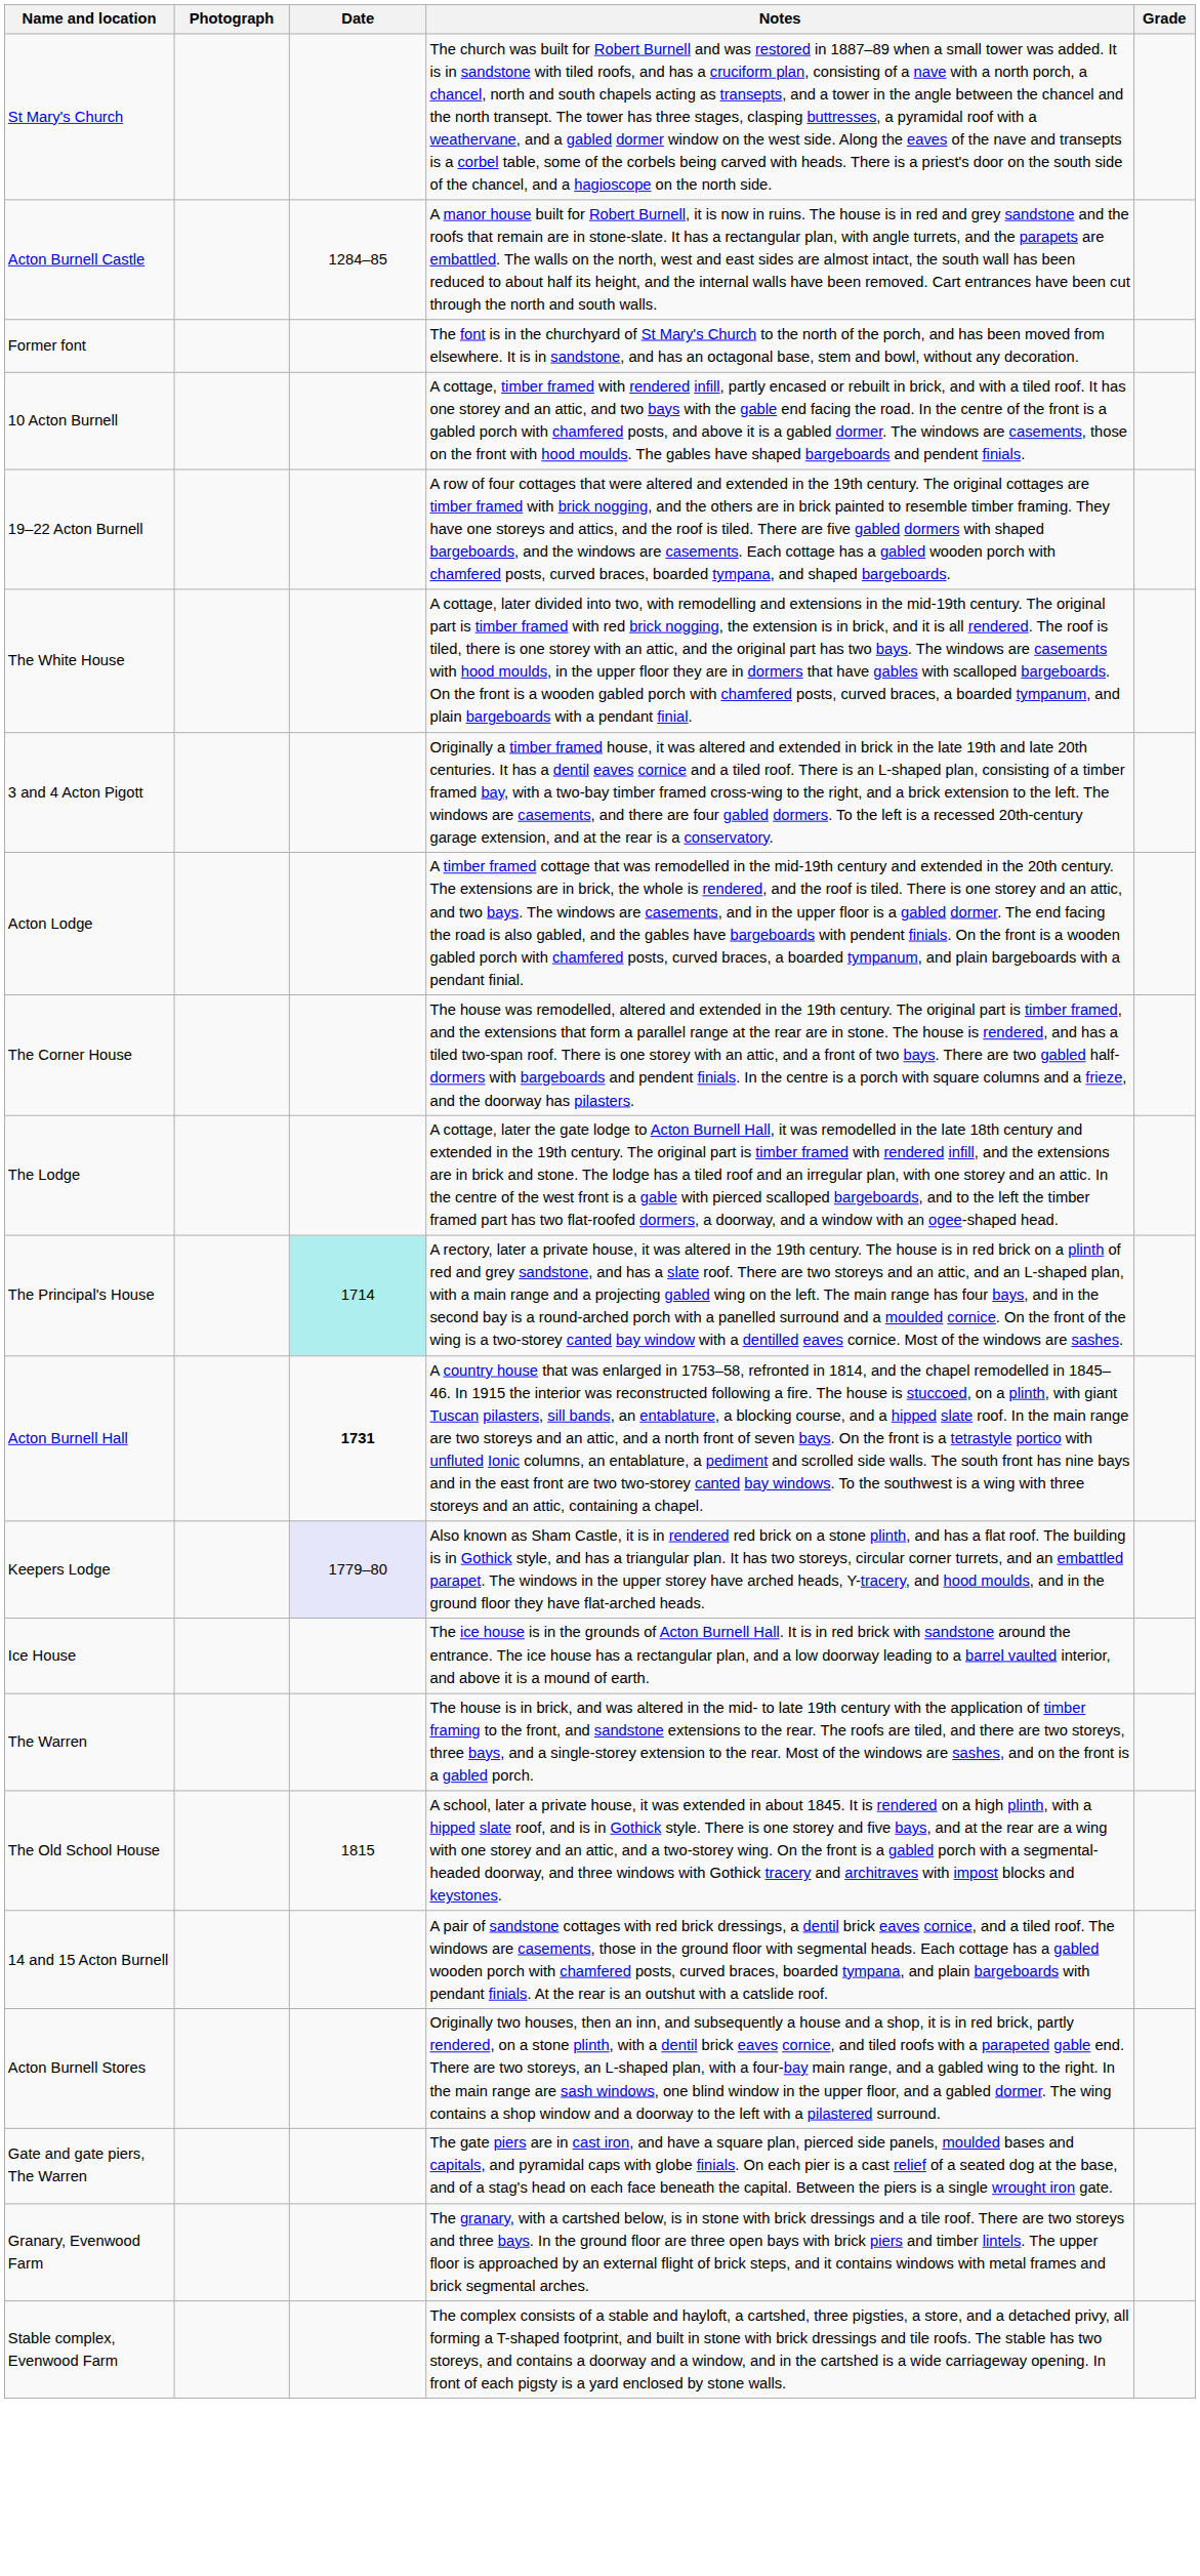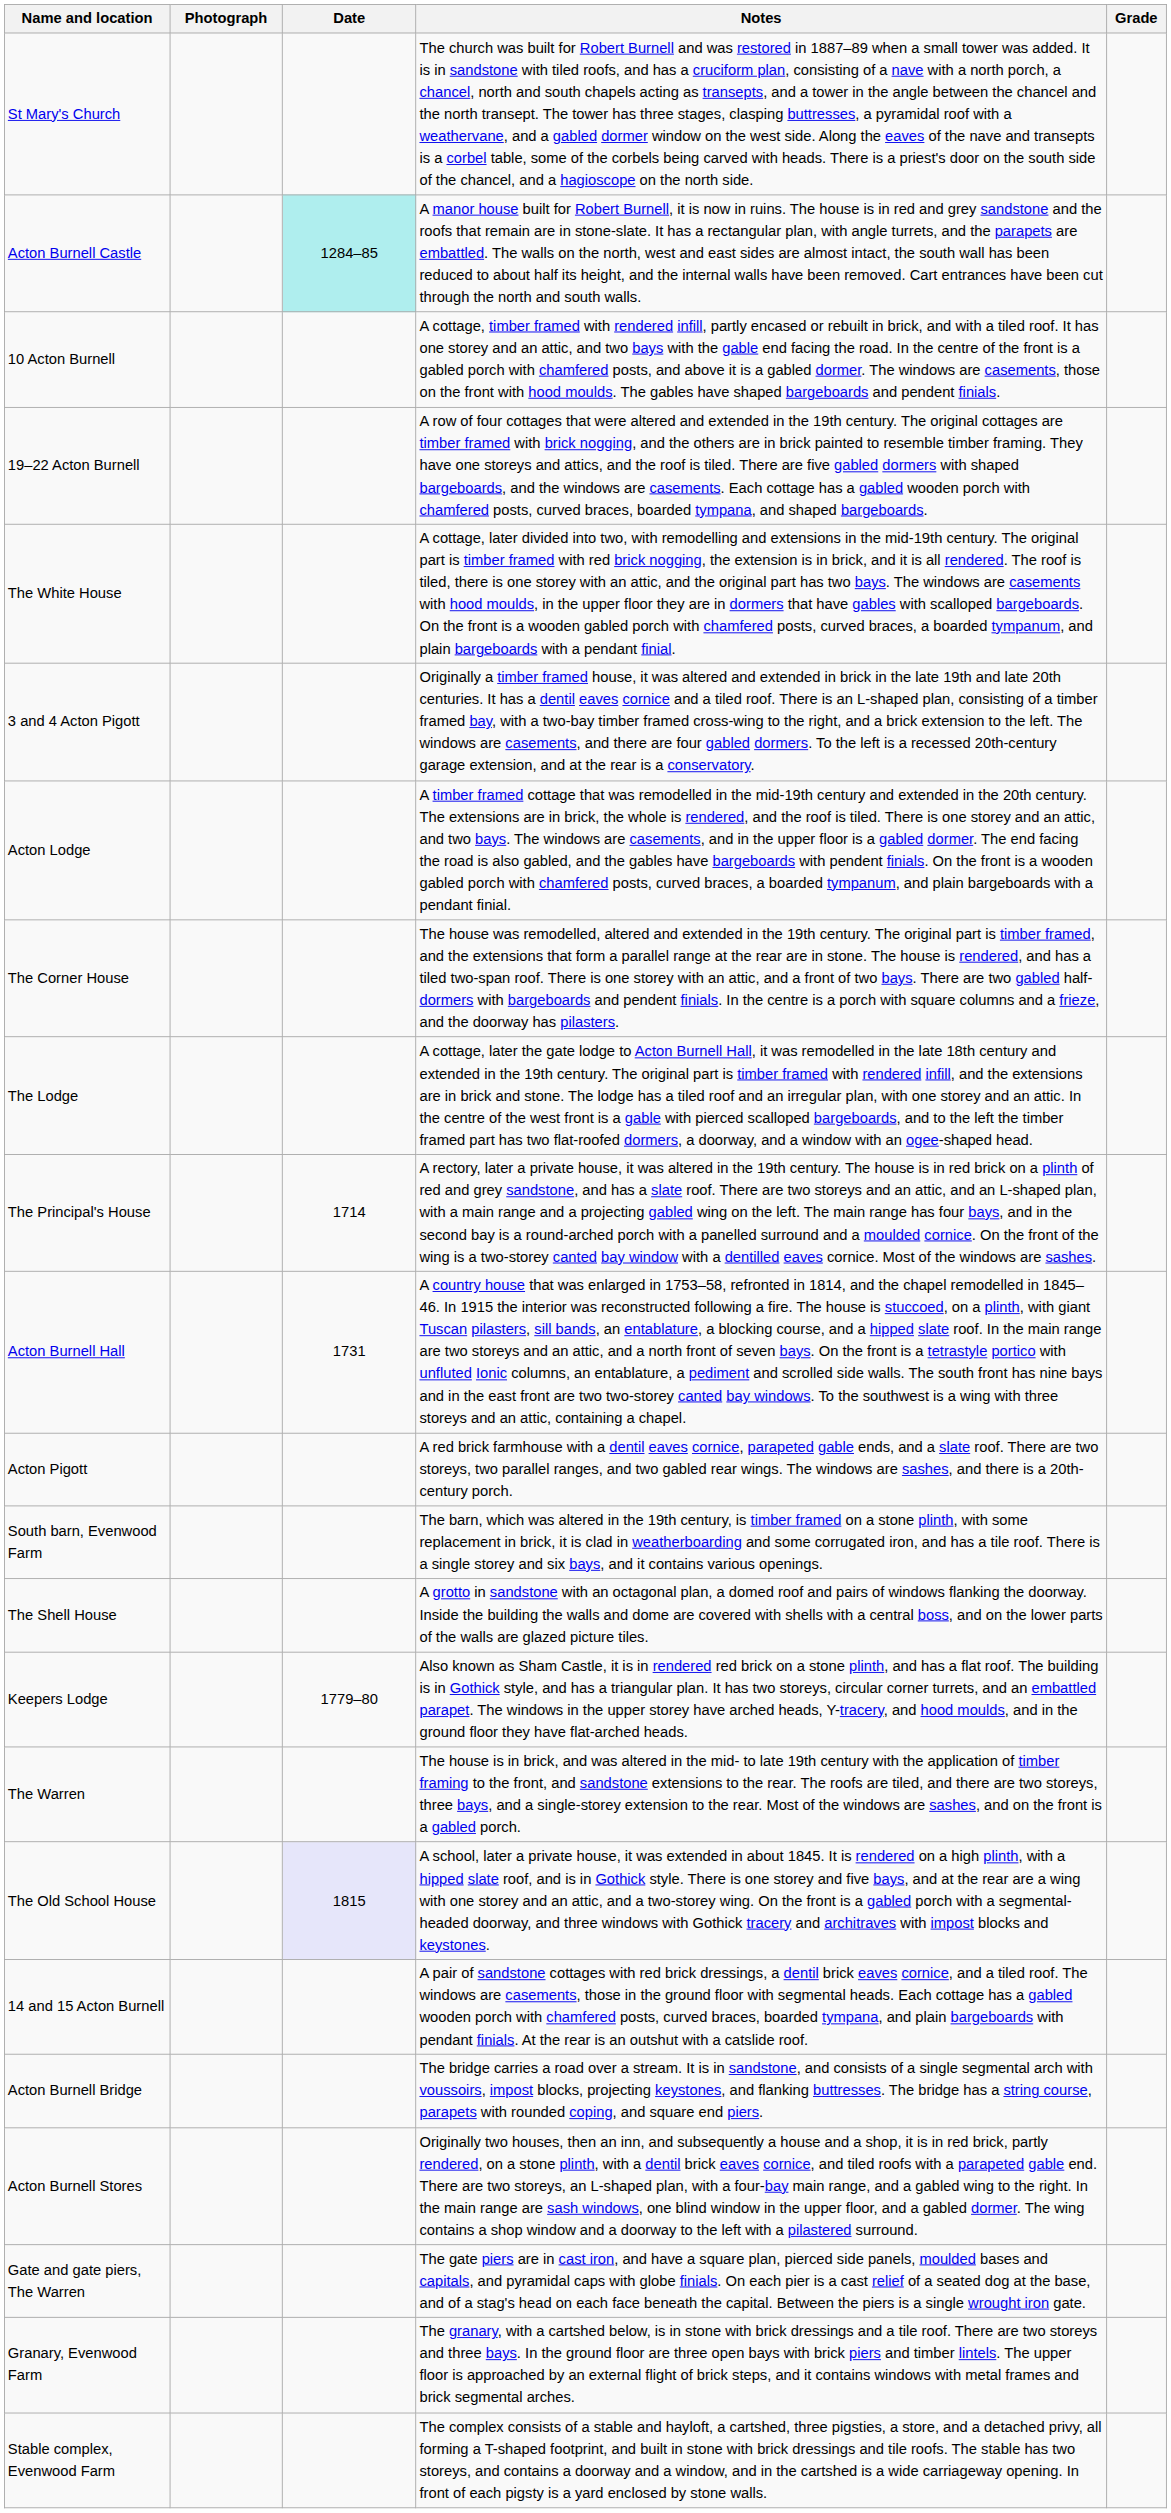 <table class="wikitable sortable plainrowheaders" style="width:100%; border:0; text-align:left; line-height:150%;">
 <tr>
 <th scope="col"  style="width:150px">Name and location</th>
 <th scope="col"  style="width:100px" class="unsortable">Photograph</th>
 <th scope="col"  style="width:120px">Date</th>
 <th scope="col"  style="width:650px" class="unsortable">Notes</th>
 <th scope="col"  style="width:50px">Grade</th>
 </tr>
 <tr>
 <td><a href='#'>St Mary's Church</a><br><small></small></td>
 <td></td>
 <td align="center"></td>
 <td>The church was built for <a href='#'>Robert Burnell</a> and was <a href='#'>restored</a> in 1887–89 when a small tower was added.  It is in <a href='#'>sandstone</a> with tiled roofs, and has a <a href='#'>cruciform plan</a>, consisting of a <a href='#'>nave</a> with a north porch, a <a href='#'>chancel</a>, north and south chapels acting as <a href='#'>transepts</a>, and a tower in the angle between the chancel and the north transept.  The tower has three stages, clasping <a href='#'>buttresses</a>, a pyramidal roof with a <a href='#'>weathervane</a>, and a <a href='#'>gabled</a> <a href='#'>dormer</a> window on the west side.  Along the <a href='#'>eaves</a> of the nave and transepts is a <a href='#'>corbel</a> table, some of the corbels being carved with heads.  There is a priest's door on the south side of the chancel, and a <a href='#'>hagioscope</a> on the north side.</td>
 <td align="center" ></td>
 </tr>
 <tr>
 <td><a href='#'>Acton Burnell Castle</a><br><small></small></td>
 <td></td>
-<td align="center">1284–85</td>
+<td align="center" style="background: paleturquoise;">1284–85</td>
 <td>A <a href='#'>manor house</a> built for <a href='#'>Robert Burnell</a>, it is now in ruins.  The house is in red and grey <a href='#'>sandstone</a> and the roofs that remain are in stone-slate.  It has a rectangular plan, with angle turrets, and the <a href='#'>parapets</a> are <a href='#'>embattled</a>.  The walls on the north, west and east sides are almost intact, the south wall has been reduced to about half its height, and the internal walls have been removed.  Cart entrances have been cut through the north and south walls.</td>
-<td align="center" ></td>
-</tr>
-<tr>
-<td>Former font<br><small></small></td>
-<td></td>
-<td align="center"></td>
-<td>The <a href='#'>font</a> is in the churchyard of <a href='#'>St Mary's Church</a> to the north of the porch, and has been moved from elsewhere.  It is in <a href='#'>sandstone</a>, and has an octagonal base, stem and bowl, without any decoration.</td>
 <td align="center" ></td>
 </tr>
 <tr>
 <td>10 Acton Burnell<br><small></small></td>
 <td></td>
 <td align="center"></td>
 <td>A cottage, <a href='#'>timber framed</a> with <a href='#'>rendered</a> <a href='#'>infill</a>, partly encased or rebuilt in brick, and with a tiled roof.  It has one storey and an attic, and two <a href='#'>bays</a> with the <a href='#'>gable</a> end facing the road.  In the centre of the front is a gabled porch with <a href='#'>chamfered</a> posts, and above it is a gabled <a href='#'>dormer</a>.  The windows are <a href='#'>casements</a>, those on the front with <a href='#'>hood moulds</a>.  The gables have shaped <a href='#'>bargeboards</a> and pendent <a href='#'>finials</a>.</td>
 <td align="center" ></td>
 </tr>
 <tr>
 <td>19–22 Acton Burnell<br><small></small></td>
 <td></td>
 <td align="center"></td>
 <td>A row of four cottages that were altered and extended in the 19th century.  The original cottages are <a href='#'>timber framed</a> with <a href='#'>brick nogging</a>, and the others are in brick painted to resemble timber framing.  They have one storeys and attics, and the roof is tiled.  There are five <a href='#'>gabled</a> <a href='#'>dormers</a> with shaped <a href='#'>bargeboards</a>, and the windows are <a href='#'>casements</a>.  Each cottage has a <a href='#'>gabled</a> wooden porch with <a href='#'>chamfered</a> posts, curved braces, boarded <a href='#'>tympana</a>, and shaped <a href='#'>bargeboards</a>.</td>
 <td align="center" ></td>
 </tr>
 <tr>
 <td>The White House<br><small></small></td>
 <td></td>
 <td align="center"></td>
 <td>A cottage, later divided into two, with remodelling and extensions in the mid-19th century.  The original part is <a href='#'>timber framed</a> with red <a href='#'>brick nogging</a>, the extension is in brick, and it is all <a href='#'>rendered</a>.  The roof is tiled, there is one storey with an attic, and the original part has two <a href='#'>bays</a>.  The windows are <a href='#'>casements</a> with <a href='#'>hood moulds</a>, in the upper floor they are in <a href='#'>dormers</a> that have <a href='#'>gables</a> with scalloped <a href='#'>bargeboards</a>.  On the front is a wooden gabled porch with <a href='#'>chamfered</a> posts, curved braces, a boarded <a href='#'>tympanum</a>, and plain <a href='#'>bargeboards</a> with a pendant <a href='#'>finial</a>.</td>
 <td align="center" ></td>
 </tr>
 <tr>
 <td>3 and 4 Acton Pigott<br><small></small></td>
 <td></td>
 <td align="center"></td>
 <td>Originally a <a href='#'>timber framed</a> house, it was altered and extended in brick in the late 19th and late 20th centuries.  It has a <a href='#'>dentil</a> <a href='#'>eaves</a> <a href='#'>cornice</a> and a tiled roof.  There is an L-shaped plan, consisting of a timber framed <a href='#'>bay</a>, with a two-bay timber framed cross-wing to the right, and a brick extension to the left.  The windows are <a href='#'>casements</a>, and there are four <a href='#'>gabled</a> <a href='#'>dormers</a>.  To the left is a recessed 20th-century garage extension, and at the rear is a <a href='#'>conservatory</a>.</td>
 <td align="center" ></td>
 </tr>
 <tr>
 <td>Acton Lodge<br><small></small></td>
 <td></td>
 <td align="center"></td>
 <td>A <a href='#'>timber framed</a> cottage that was remodelled in the mid-19th century and extended in the 20th century.  The extensions are in brick, the whole is <a href='#'>rendered</a>, and the roof is tiled.  There is one storey and an attic, and two <a href='#'>bays</a>.  The windows are <a href='#'>casements</a>, and in the upper floor is a <a href='#'>gabled</a> <a href='#'>dormer</a>.  The end facing the road is also gabled, and the gables have <a href='#'>bargeboards</a> with pendent <a href='#'>finials</a>.  On the front is a wooden gabled porch with <a href='#'>chamfered</a> posts, curved braces, a boarded <a href='#'>tympanum</a>, and plain bargeboards with a pendant finial.</td>
 <td align="center" ></td>
 </tr>
 <tr>
 <td>The Corner House<br><small></small></td>
 <td></td>
 <td align="center"></td>
 <td>The house was remodelled, altered and extended in the 19th century.  The original part is <a href='#'>timber framed</a>, and the extensions that form a parallel range at the rear are in stone.  The house is <a href='#'>rendered</a>, and has a tiled two-span roof.  There is one storey with an attic, and a front of two <a href='#'>bays</a>.  There are two <a href='#'>gabled</a> half-<a href='#'>dormers</a> with <a href='#'>bargeboards</a> and pendent <a href='#'>finials</a>.  In the centre is a porch with square columns and a <a href='#'>frieze</a>, and the doorway has <a href='#'>pilasters</a>.</td>
 <td align="center" ></td>
 </tr>
 <tr>
 <td>The Lodge<br><small></small></td>
 <td></td>
 <td align="center"></td>
 <td>A cottage, later the gate lodge to <a href='#'>Acton Burnell Hall</a>, it was remodelled in the late 18th century and extended in the 19th century.  The original part is <a href='#'>timber framed</a> with <a href='#'>rendered</a> <a href='#'>infill</a>, and the extensions are in brick and stone. The lodge has a tiled roof and an irregular plan, with one storey and an attic.  In the centre of the west front is a <a href='#'>gable</a> with pierced scalloped <a href='#'>bargeboards</a>, and to the left the timber framed part has two flat-roofed <a href='#'>dormers</a>, a doorway, and a window with an <a href='#'>ogee</a>-shaped head.</td>
 <td align="center" ></td>
 </tr>
 <tr>
 <td>The Principal's House<br><small></small></td>
 <td></td>
-<td align="center" style="background: paleturquoise;">1714</td>
+<td align="center">1714</td>
 <td>A rectory, later a private house, it was altered in the 19th century.  The house is in red brick on a <a href='#'>plinth</a> of red and grey <a href='#'>sandstone</a>, and has a <a href='#'>slate</a> roof.  There are two storeys and an attic, and an L-shaped plan, with a main range and a projecting <a href='#'>gabled</a> wing on the left.  The main range has four <a href='#'>bays</a>, and in the second bay is a round-arched porch with a panelled surround and a <a href='#'>moulded</a> <a href='#'>cornice</a>.  On the front of the wing is a two-storey <a href='#'>canted</a> <a href='#'>bay window</a> with a <a href='#'>dentilled</a> <a href='#'>eaves</a> cornice.  Most of the windows are <a href='#'>sashes</a>.</td>
 <td align="center" ></td>
 </tr>
 <tr>
 <td><a href='#'>Acton Burnell Hall</a><br><small></small></td>
 <td></td>
-<td align="center"><strong>1731</strong></td>
+<td align="center">1731</td>
 <td>A <a href='#'>country house</a> that was enlarged in 1753–58, refronted in 1814, and the chapel remodelled in 1845–46.  In 1915 the interior was reconstructed following a fire.  The house is <a href='#'>stuccoed</a>, on a <a href='#'>plinth</a>, with giant <a href='#'>Tuscan</a> <a href='#'>pilasters</a>, <a href='#'>sill bands</a>, an <a href='#'>entablature</a>, a blocking course, and a <a href='#'>hipped</a> <a href='#'>slate</a> roof.  In the main range are two storeys and an attic, and a north front of seven <a href='#'>bays</a>.  On the front is a <a href='#'>tetrastyle</a> <a href='#'>portico</a> with <a href='#'>unfluted</a> <a href='#'>Ionic</a> columns, an entablature, a <a href='#'>pediment</a> and scrolled side walls.  The south front has nine bays and in the east front are two two-storey <a href='#'>canted</a> <a href='#'>bay windows</a>.  To the southwest is a wing with three storeys and an attic, containing a chapel.</td>
+<td align="center" ></td>
+</tr>
+<tr>
+<td>Acton Pigott<br><small></small></td>
+<td></td>
+<td align="center"></td>
+<td>A red brick farmhouse with a <a href='#'>dentil</a> <a href='#'>eaves</a> <a href='#'>cornice</a>, <a href='#'>parapeted</a> <a href='#'>gable</a> ends, and a <a href='#'>slate</a> roof.  There are two storeys, two parallel ranges, and two gabled rear wings.  The windows are <a href='#'>sashes</a>, and there is a 20th-century porch.</td>
+<td align="center" ></td>
+</tr>
+<tr>
+<td>South barn, Evenwood Farm<br><small></small></td>
+<td></td>
+<td align="center"></td>
+<td>The barn, which was altered in the 19th century, is <a href='#'>timber framed</a> on a stone <a href='#'>plinth</a>, with some replacement in brick, it is clad in <a href='#'>weatherboarding</a> and some corrugated iron, and has a tile roof.  There is a single storey and six <a href='#'>bays</a>, and it contains various openings.</td>
+<td align="center" ></td>
+</tr>
+<tr>
+<td>The Shell House<br><small></small></td>
+<td></td>
+<td align="center"></td>
+<td>A <a href='#'>grotto</a> in <a href='#'>sandstone</a> with an octagonal plan, a domed roof and pairs of windows flanking the doorway.  Inside the building the walls and dome are covered with shells with a central <a href='#'>boss</a>, and on the lower parts of the walls are glazed picture tiles.</td>
 <td align="center" ></td>
 </tr>
 <tr>
 <td>Keepers Lodge<br><small></small></td>
 <td></td>
-<td align="center" style="background: lavender;">1779–80</td>
+<td align="center">1779–80</td>
 <td>Also known as Sham Castle, it is in <a href='#'>rendered</a> red brick on a stone <a href='#'>plinth</a>, and has a flat roof.  The building is in <a href='#'>Gothick</a> style, and has a triangular plan.  It has two storeys, circular corner turrets, and an <a href='#'>embattled</a> <a href='#'>parapet</a>.  The windows in the upper storey have arched heads, Y-<a href='#'>tracery</a>, and <a href='#'>hood moulds</a>, and in the ground floor they have flat-arched heads.</td>
-<td align="center" ></td>
-</tr>
-<tr>
-<td>Ice House<br><small></small></td>
-<td></td>
-<td align="center"></td>
-<td>The <a href='#'>ice house</a> is in the grounds of <a href='#'>Acton Burnell Hall</a>.  It is in red brick with <a href='#'>sandstone</a> around the entrance.  The ice house has a rectangular plan, and a low doorway leading to a <a href='#'>barrel vaulted</a> interior, and above it is a mound of earth.</td>
 <td align="center" ></td>
 </tr>
 <tr>
 <td>The Warren<br><small></small></td>
 <td></td>
 <td align="center"></td>
 <td>The house is in brick, and was altered in the mid- to late 19th century with the application of <a href='#'>timber framing</a> to the front, and <a href='#'>sandstone</a> extensions to the rear.  The roofs are tiled, and there are two storeys, three <a href='#'>bays</a>, and a single-storey extension to the rear.  Most of the windows are <a href='#'>sashes</a>, and on the front is a <a href='#'>gabled</a> porch.</td>
 <td align="center" ></td>
 </tr>
 <tr>
 <td>The Old School House<br><small></small></td>
 <td></td>
-<td align="center">1815</td>
+<td align="center" style="background: lavender;">1815</td>
 <td>A school, later a private house, it was extended in about 1845.  It is <a href='#'>rendered</a> on a high <a href='#'>plinth</a>, with a <a href='#'>hipped</a> <a href='#'>slate</a> roof, and is in <a href='#'>Gothick</a> style.  There is one storey and five <a href='#'>bays</a>, and at the rear are a wing with one storey and an attic, and a two-storey wing.  On the front is a <a href='#'>gabled</a> porch with a segmental-headed doorway, and three windows with Gothick <a href='#'>tracery</a> and <a href='#'>architraves</a> with <a href='#'>impost</a> blocks and <a href='#'>keystones</a>.</td>
 <td align="center" ></td>
 </tr>
 <tr>
 <td>14 and 15 Acton Burnell<br><small></small></td>
 <td></td>
 <td align="center"></td>
 <td>A pair of <a href='#'>sandstone</a> cottages with red brick dressings, a <a href='#'>dentil</a> brick <a href='#'>eaves</a> <a href='#'>cornice</a>, and a tiled roof.  The windows are <a href='#'>casements</a>, those in the ground floor with segmental heads.  Each cottage has a <a href='#'>gabled</a> wooden porch with <a href='#'>chamfered</a> posts, curved braces, boarded <a href='#'>tympana</a>, and plain <a href='#'>bargeboards</a> with pendant <a href='#'>finials</a>.  At the rear is an outshut with a catslide roof.</td>
+<td align="center" ></td>
+</tr>
+<tr>
+<td>Acton Burnell Bridge<br><small></small></td>
+<td></td>
+<td align="center"></td>
+<td>The bridge carries a road over a stream.  It is in <a href='#'>sandstone</a>, and consists of a single segmental arch with <a href='#'>voussoirs</a>, <a href='#'>impost</a> blocks, projecting <a href='#'>keystones</a>, and flanking <a href='#'>buttresses</a>.  The bridge has a <a href='#'>string course</a>, <a href='#'>parapets</a> with rounded <a href='#'>coping</a>, and square end <a href='#'>piers</a>.</td>
 <td align="center" ></td>
 </tr>
 <tr>
 <td>Acton Burnell Stores<br><small></small></td>
 <td></td>
 <td align="center"></td>
 <td>Originally two houses, then an inn, and subsequently a house and a shop, it is in red brick, partly <a href='#'>rendered</a>, on a stone <a href='#'>plinth</a>, with a <a href='#'>dentil</a> brick <a href='#'>eaves</a> <a href='#'>cornice</a>, and tiled roofs with a <a href='#'>parapeted</a> <a href='#'>gable</a> end.  There are two storeys, an L-shaped plan, with a four-<a href='#'>bay</a> main range, and a gabled wing to the right.  In the main range are <a href='#'>sash windows</a>, one blind window in the upper floor, and a gabled <a href='#'>dormer</a>.  The wing contains a shop window and a doorway to the left with a <a href='#'>pilastered</a> surround.</td>
 <td align="center" ></td>
 </tr>
 <tr>
 <td>Gate and gate piers, The Warren<br><small></small></td>
 <td></td>
 <td align="center"></td>
 <td>The gate <a href='#'>piers</a> are in <a href='#'>cast iron</a>, and have a square plan, pierced side panels, <a href='#'>moulded</a> bases and <a href='#'>capitals</a>, and pyramidal caps with globe <a href='#'>finials</a>.  On each pier is a cast <a href='#'>relief</a> of a seated dog at the base, and of a stag's head on each face beneath the capital.  Between the piers is a single <a href='#'>wrought iron</a> gate.</td>
 <td align="center" ></td>
 </tr>
 <tr>
 <td>Granary, Evenwood Farm<br><small></small></td>
 <td></td>
 <td align="center"></td>
 <td>The <a href='#'>granary</a>, with a cartshed below, is in stone with brick dressings and a tile roof.  There are two storeys and three <a href='#'>bays</a>.  In the ground floor are three open bays with brick <a href='#'>piers</a> and timber <a href='#'>lintels</a>.  The upper floor is approached by an external flight of brick steps, and it contains windows with metal frames and brick segmental arches.</td>
 <td align="center" ></td>
 </tr>
 <tr>
 <td>Stable complex,<br>Evenwood Farm<br><small></small></td>
 <td></td>
 <td align="center"></td>
 <td>The complex consists of a stable and hayloft, a cartshed, three pigsties, a store, and a detached privy, all forming a T-shaped footprint, and built in stone with brick dressings and tile roofs.  The stable has two storeys, and contains a doorway and a window, and in the cartshed is a wide carriageway opening.  In front of each pigsty is a yard enclosed by stone walls.</td>
 <td align="center" ></td>
 </tr>
 <tr>
 </tr>
 </table>
